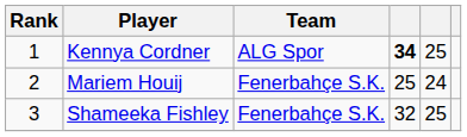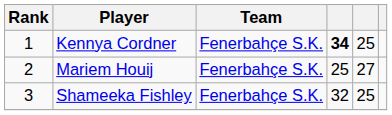 <table class=wikitable>
 <tr>
 <th>Rank</th>
 <th>Player</th>
 <th>Team</th>
 <th></th>
 <th></th>
 <th></th>
 </tr>
 <tr align=center>
 <td>1</td>
 <td align=left> <a href='#'>Kennya Cordner</a></td>
-<td align=left><a href='#'>ALG Spor</a></td>
+<td align=left><a href='#'>Fenerbahçe S.K.</a></td>
 <td><strong>34</strong></td>
 <td>25</td>
 <td><strong></strong></td>
 </tr>
 <tr align=center>
 <td>2</td>
 <td align=left> <a href='#'>Mariem Houij</a></td>
 <td align=left><a href='#'>Fenerbahçe S.K.</a></td>
 <td>25</td>
-<td>24</td>
+<td>27</td>
 <td></td>
 </tr>
 <tr align=center>
 <td>3</td>
 <td align=left> <a href='#'>Shameeka Fishley</a></td>
 <td align=left><a href='#'>Fenerbahçe S.K.</a></td>
 <td>32</td>
 <td>25</td>
 <td><em></td>
 </tr>
 <tr align=center>
 </tr>
 </table>
